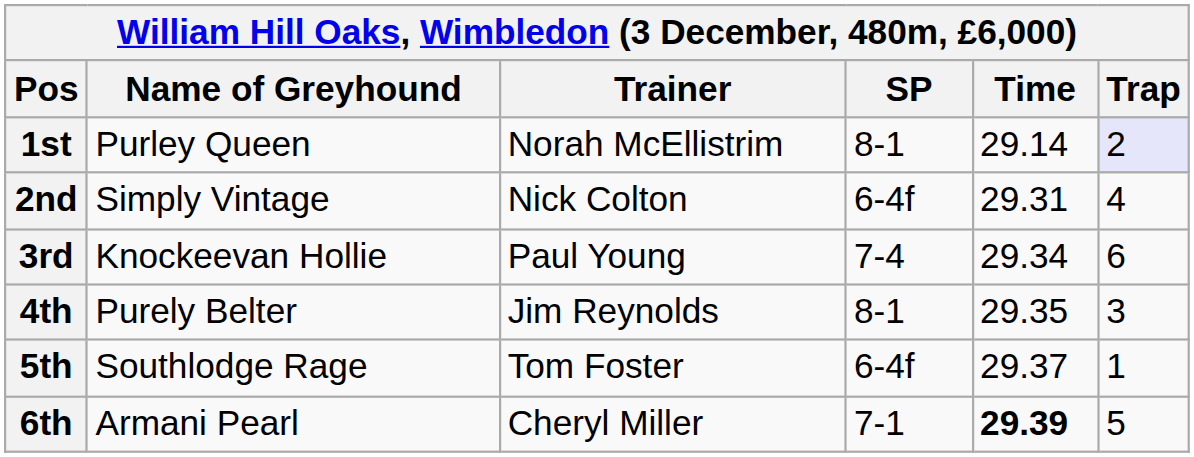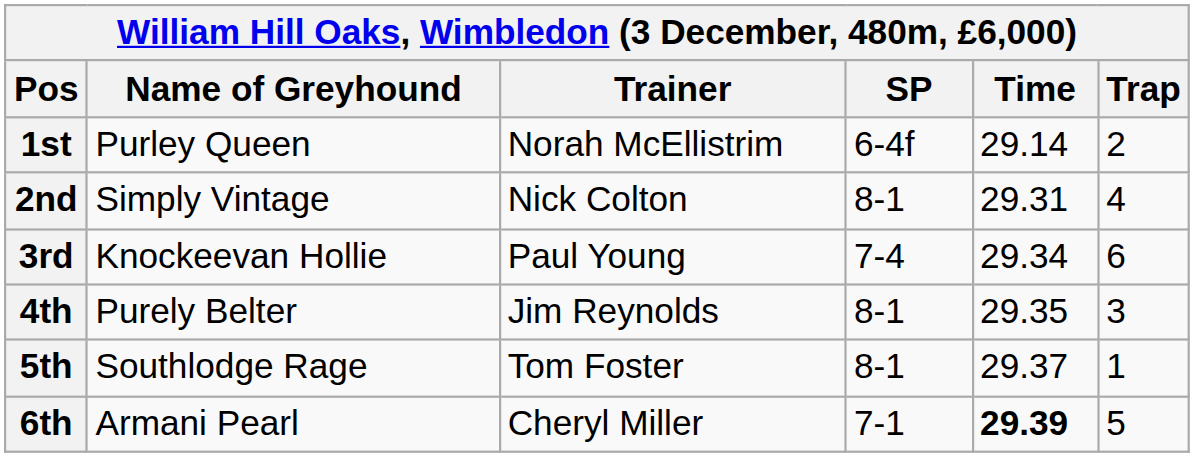 <table class="wikitable">
 <tr>
 <th colspan="6"><a href='#'>William Hill Oaks</a>, <a href='#'>Wimbledon</a> (3 December, 480m, £6,000)</th>
 </tr>
 <tr>
 <th width=30>Pos</th>
 <th width=180>Name of Greyhound</th>
 <th width=150>Trainer</th>
 <th width=50>SP</th>
 <th width=50>Time</th>
 <th width=30>Trap</th>
 </tr>
 <tr>
 <th>1st</th>
 <td>Purley Queen</td>
 <td>Norah McEllistrim</td>
-<td>8-1</td>
+<td>6-4f</td>
 <td>29.14</td>
-<td style="background: lavender;">2</td>
+<td>2</td>
 </tr>
 <tr>
 <th>2nd</th>
 <td>Simply Vintage</td>
 <td>Nick Colton</td>
-<td>6-4f</td>
+<td>8-1</td>
 <td>29.31</td>
 <td>4</td>
 </tr>
 <tr>
 <th>3rd</th>
 <td>Knockeevan Hollie</td>
 <td>Paul Young</td>
 <td>7-4</td>
 <td>29.34</td>
 <td>6</td>
 </tr>
 <tr>
 <th>4th</th>
 <td>Purely Belter</td>
 <td>Jim Reynolds</td>
 <td>8-1</td>
 <td>29.35</td>
 <td>3</td>
 </tr>
 <tr>
 <th>5th</th>
 <td>Southlodge Rage</td>
 <td>Tom Foster</td>
-<td>6-4f</td>
+<td>8-1</td>
 <td>29.37</td>
 <td>1</td>
 </tr>
 <tr>
 <th>6th</th>
 <td>Armani Pearl</td>
 <td>Cheryl Miller</td>
 <td>7-1</td>
 <td><strong>29.39</strong></td>
 <td>5</td>
 </tr>
 </table>
